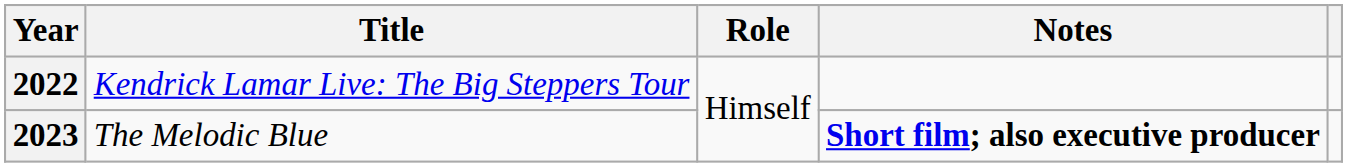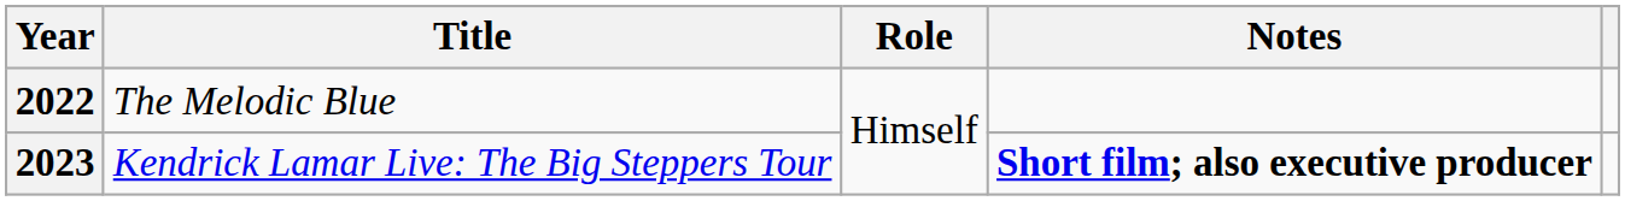 <table class="wikitable plainrowheaders sortable">
 <tr>
 <th scope="col">Year</th>
 <th scope="col">Title</th>
 <th scope="col">Role</th>
 <th scope="col" class="unsortable">Notes</th>
 <th scope="col" class="unsortable"></th>
 </tr>
 <tr>
 <th scope="row">2022</th>
-<td><em><a href='#'>Kendrick Lamar Live: The Big Steppers Tour</a></em></td>
+<td><em>The Melodic Blue</em></td>
 <td rowspan="2">Himself</td>
 <td></td>
 <td></td>
 </tr>
 <tr>
 <th scope="row">2023</th>
-<td><em>The Melodic Blue</em></td>
+<td><em><a href='#'>Kendrick Lamar Live: The Big Steppers Tour</a></em></td>
 <td><strong><a href='#'>Short film</a>; also executive producer</strong></td>
 <td></td>
 </tr>
 </table>
